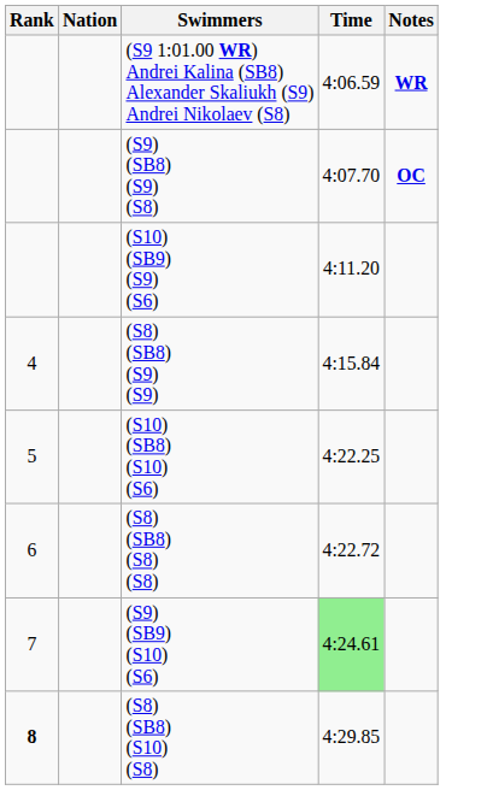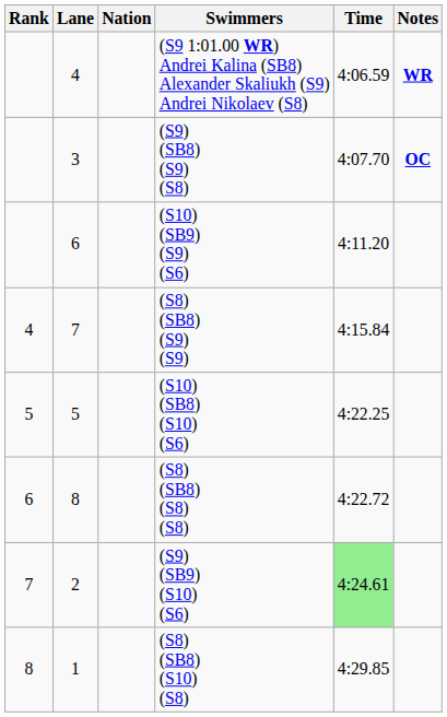 <table class="wikitable sortable" style="text-align:center">
 <tr>
 <th>Rank</th>
+<th>Lane</th>
 <th>Nation</th>
 <th>Swimmers</th>
 <th>Time</th>
 <th>Notes</th>
 </tr>
 <tr>
 <td></td>
+<td>4</td>
 <td align=left></td>
 <td align=left> (<a href='#'>S9</a> 1:01.00 <strong><a href='#'>WR</a></strong>)<br><a href='#'>Andrei Kalina</a> (<a href='#'>SB8</a>)<br><a href='#'>Alexander Skaliukh</a> (<a href='#'>S9</a>)<br><a href='#'>Andrei Nikolaev</a> (<a href='#'>S8</a>)</td>
 <td>4:06.59</td>
 <td><strong><a href='#'>WR</a></strong></td>
 </tr>
 <tr>
 <td></td>
+<td>3</td>
 <td align=left></td>
 <td align=left> (<a href='#'>S9</a>)<br> (<a href='#'>SB8</a>)<br> (<a href='#'>S9</a>) <br> (<a href='#'>S8</a>)</td>
 <td>4:07.70</td>
 <td><strong><a href='#'>OC</a></strong></td>
 </tr>
 <tr>
 <td></td>
+<td>6</td>
 <td align=left></td>
 <td align=left> (<a href='#'>S10</a>)<br> (<a href='#'>SB9</a>)<br> (<a href='#'>S9</a>)<br> (<a href='#'>S6</a>)</td>
 <td>4:11.20</td>
 <td></td>
 </tr>
 <tr>
 <td>4</td>
+<td>7</td>
 <td align=left></td>
 <td align=left> (<a href='#'>S8</a>)<br> (<a href='#'>SB8</a>) <br> (<a href='#'>S9</a>)<br> (<a href='#'>S9</a>)</td>
 <td>4:15.84</td>
 <td></td>
 </tr>
 <tr>
+<td>5</td>
 <td>5</td>
 <td align=left></td>
 <td align=left> (<a href='#'>S10</a>)<br> (<a href='#'>SB8</a>)<br> (<a href='#'>S10</a>)<br> (<a href='#'>S6</a>)</td>
 <td>4:22.25</td>
 <td></td>
 </tr>
 <tr>
 <td>6</td>
+<td>8</td>
 <td align=left></td>
 <td align=left> (<a href='#'>S8</a>)<br> (<a href='#'>SB8</a>)<br> (<a href='#'>S8</a>)<br> (<a href='#'>S8</a>)</td>
 <td>4:22.72</td>
 <td></td>
 </tr>
 <tr>
 <td>7</td>
+<td>2</td>
 <td align=left></td>
 <td align=left> (<a href='#'>S9</a>)<br> (<a href='#'>SB9</a>)<br> (<a href='#'>S10</a>)<br> (<a href='#'>S6</a>)</td>
 <td style="background: lightgreen;">4:24.61</td>
 <td></td>
 </tr>
 <tr>
-<td><strong>8</strong></td>
+<td>8</td>
+<td>1</td>
 <td align=left></td>
 <td align=left> (<a href='#'>S8</a>)<br> (<a href='#'>SB8</a>)<br> (<a href='#'>S10</a>)<br> (<a href='#'>S8</a>)</td>
 <td>4:29.85</td>
 <td></td>
 </tr>
 </table>
